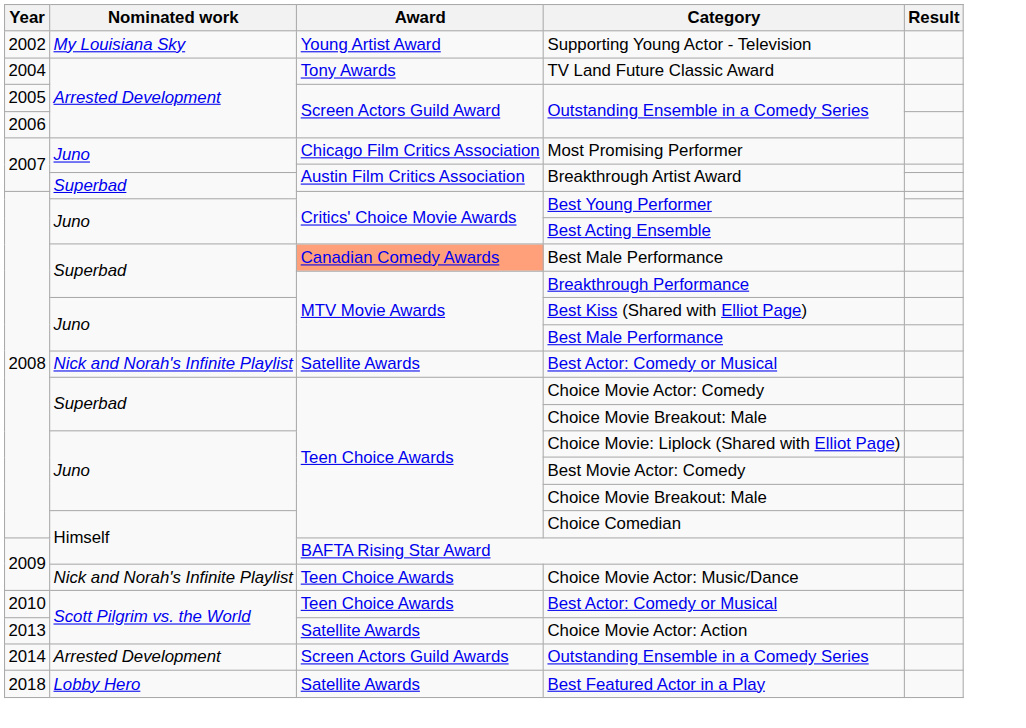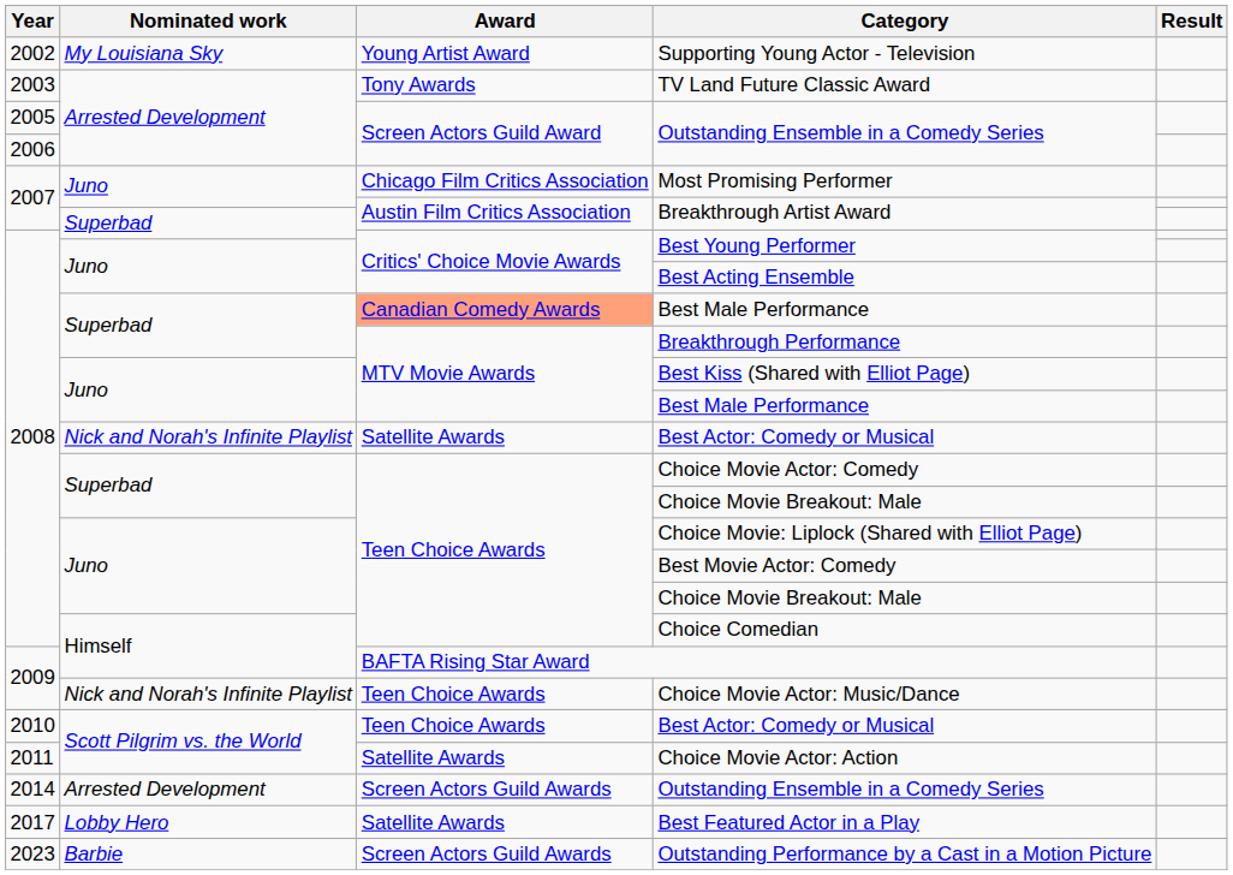 <table class="wikitable sortable">
 <tr>
 <th>Year</th>
 <th>Nominated work</th>
 <th>Award</th>
 <th>Category</th>
 <th>Result</th>
 </tr>
 <tr>
 <td>2002</td>
 <td><em><a href='#'>My Louisiana Sky</a></em></td>
 <td><a href='#'>Young Artist Award</a></td>
 <td>Supporting Young Actor - Television</td>
 <td></td>
 </tr>
 <tr>
-<td>2004</td>
+<td>2003</td>
 <td rowspan="3"><em><a href='#'>Arrested Development</a></em></td>
 <td><a href='#'>Tony Awards</a></td>
 <td>TV Land Future Classic Award</td>
 <td></td>
 </tr>
 <tr>
 <td>2005</td>
 <td rowspan="2"><a href='#'>Screen Actors Guild Award</a></td>
 <td rowspan="2"><a href='#'>Outstanding Ensemble in a Comedy Series</a></td>
 <td></td>
 </tr>
 <tr>
 <td>2006</td>
 <td></td>
 </tr>
 <tr>
 <td rowspan=3>2007</td>
 <td rowspan=2><em><a href='#'>Juno</a></em></td>
 <td><a href='#'>Chicago Film Critics Association</a></td>
 <td>Most Promising Performer</td>
 <td></td>
 </tr>
 <tr>
 <td rowspan=2><a href='#'>Austin Film Critics Association</a></td>
 <td rowspan=2>Breakthrough Artist Award</td>
 <td></td>
 </tr>
 <tr>
 <td rowspan="2"><em><a href='#'>Superbad</a></em></td>
 <td></td>
 </tr>
 <tr>
 <td rowspan=14>2008</td>
 <td rowspan=3><a href='#'>Critics' Choice Movie Awards</a></td>
 <td rowspan=2><a href='#'>Best Young Performer</a></td>
 <td></td>
 </tr>
 <tr>
 <td rowspan=2><em>Juno</em></td>
 <td></td>
 </tr>
 <tr>
 <td><a href='#'>Best Acting Ensemble</a></td>
 <td></td>
 </tr>
 <tr>
 <td rowspan="2"><em>Superbad</em></td>
 <td style="background: lightsalmon;"><a href='#'>Canadian Comedy Awards</a></td>
 <td>Best Male Performance</td>
 <td></td>
 </tr>
 <tr>
 <td rowspan=3><a href='#'>MTV Movie Awards</a></td>
 <td><a href='#'>Breakthrough Performance</a></td>
 <td></td>
 </tr>
 <tr>
 <td rowspan=2><em>Juno</em></td>
 <td><a href='#'>Best Kiss</a> (Shared with <a href='#'>Elliot Page</a>)</td>
 <td></td>
 </tr>
 <tr>
 <td><a href='#'>Best Male Performance</a></td>
 <td></td>
 </tr>
 <tr>
 <td><em><a href='#'>Nick and Norah's Infinite Playlist</a></em></td>
 <td><a href='#'>Satellite Awards</a></td>
 <td><a href='#'>Best Actor: Comedy or Musical</a></td>
 <td></td>
 </tr>
 <tr>
 <td rowspan=2><em>Superbad</em></td>
 <td rowspan=6><a href='#'>Teen Choice Awards</a></td>
 <td>Choice Movie Actor: Comedy</td>
 <td></td>
 </tr>
 <tr>
 <td>Choice Movie Breakout: Male</td>
 <td></td>
 </tr>
 <tr>
 <td rowspan=3><em>Juno</em></td>
 <td>Choice Movie: Liplock (Shared with <a href='#'>Elliot Page</a>)</td>
 <td></td>
 </tr>
 <tr>
 <td>Best Movie Actor: Comedy</td>
 <td></td>
 </tr>
 <tr>
 <td>Choice Movie Breakout: Male</td>
 <td></td>
 </tr>
 <tr>
 <td rowspan="2">Himself</td>
 <td>Choice Comedian</td>
 <td></td>
 </tr>
 <tr>
 <td rowspan=2>2009</td>
 <td colspan="2"><a href='#'>BAFTA Rising Star Award</a></td>
 <td></td>
 </tr>
 <tr>
 <td><em>Nick and Norah's Infinite Playlist</em></td>
 <td><a href='#'>Teen Choice Awards</a></td>
 <td>Choice Movie Actor: Music/Dance</td>
 <td></td>
 </tr>
 <tr>
 <td>2010</td>
 <td rowspan="2"><em><a href='#'>Scott Pilgrim vs. the World</a></em></td>
 <td><a href='#'>Teen Choice Awards</a></td>
 <td><a href='#'>Best Actor: Comedy or Musical</a></td>
 <td></td>
 </tr>
 <tr>
-<td>2013</td>
+<td>2011</td>
 <td><a href='#'>Satellite Awards</a></td>
 <td>Choice Movie Actor: Action</td>
 <td></td>
 </tr>
 <tr>
 <td>2014</td>
 <td><em>Arrested Development</em></td>
 <td><a href='#'>Screen Actors Guild Awards</a></td>
 <td><a href='#'>Outstanding Ensemble in a Comedy Series</a></td>
 <td></td>
 </tr>
 <tr>
-<td>2018</td>
+<td>2017</td>
 <td><em><a href='#'>Lobby Hero</a></em></td>
 <td><a href='#'>Satellite Awards</a></td>
 <td><a href='#'>Best Featured Actor in a Play</a></td>
 <td></td>
 </tr>
+<tr>
+<td>2023</td>
+<td><em><a href='#'>Barbie</a></em></td>
+<td><a href='#'>Screen Actors Guild Awards</a></td>
+<td><a href='#'>Outstanding Performance by a Cast in a Motion Picture</a></td>
+<td></td>
+</tr>
 </table>
